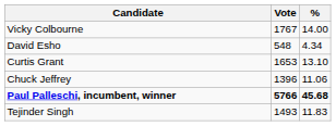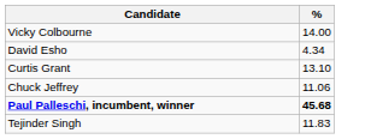 <table class="wikitable">
 <tr>
 <th bgcolor="#DDDDFF" width="400px">Candidate</th>
-<th bgcolor="#DDDDFF">Vote</th>
 <th bgcolor="#DDDDFF">%</th>
 </tr>
 <tr>
 <td>Vicky Colbourne <small></small></td>
-<td>1767</td>
 <td>14.00</td>
 </tr>
 <tr>
 <td>David Esho  <small></small></td>
-<td>548</td>
 <td>4.34</td>
 </tr>
 <tr>
 <td>Curtis Grant <small></small></td>
-<td>1653</td>
 <td>13.10</td>
 </tr>
 <tr>
 <td>Chuck Jeffrey <small></small></td>
-<td>1396</td>
 <td>11.06</td>
 </tr>
 <tr>
 <td><strong><a href='#'>Paul Palleschi</a>, incumbent, winner</strong></td>
-<td><strong>5766</strong></td>
 <td><strong>45.68</strong></td>
 </tr>
 <tr>
 <td>Tejinder Singh</td>
-<td>1493</td>
 <td>11.83</td>
 </tr>
 </table>
